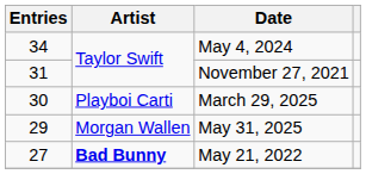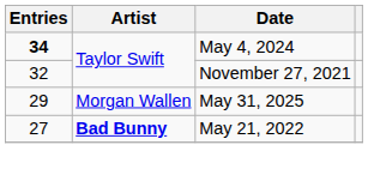 <table class="wikitable sortable" >
 <tr>
 <th>Entries</th>
 <th>Artist</th>
 <th>Date</th>
 <th class="unsortable"></th>
 </tr>
 <tr>
-<td style="text-align:center;">34</td>
+<td style="text-align:center;"><strong>34</strong></td>
 <td rowspan="2"><a href='#'>Taylor Swift</a></td>
 <td>May 4, 2024</td>
 <td></td>
 </tr>
 <tr>
-<td style="text-align:center;">31</td>
+<td style="text-align:center;">32</td>
 <td>November 27, 2021</td>
-<td></td>
-</tr>
-<tr>
-<td style="text-align:center;">30</td>
-<td><a href='#'>Playboi Carti</a></td>
-<td>March 29, 2025</td>
 <td></td>
 </tr>
 <tr>
 <td style="text-align:center;">29</td>
 <td><a href='#'>Morgan Wallen</a></td>
 <td>May 31, 2025</td>
 <td></td>
 </tr>
 <tr>
 <td style="text-align:center;">27</td>
 <td><strong><a href='#'>Bad Bunny</a></strong></td>
 <td>May 21, 2022</td>
 <td></td>
 </tr>
 <tr>
 </tr>
 </table>
